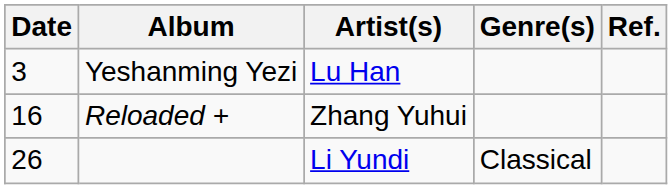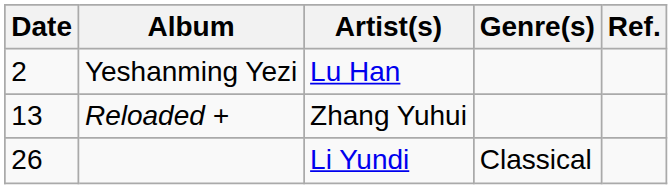 <table class="wikitable">
 <tr>
 <th>Date</th>
 <th>Album</th>
 <th>Artist(s)</th>
 <th>Genre(s)</th>
 <th>Ref.</th>
 </tr>
 <tr>
-<td>3</td>
+<td>2</td>
 <td>Yeshanming Yezi</td>
 <td><a href='#'>Lu Han</a></td>
 <td></td>
 <td></td>
 </tr>
 <tr>
-<td>16</td>
+<td>13</td>
 <td><em>Reloaded +</em></td>
 <td>Zhang Yuhui</td>
 <td></td>
 <td></td>
 </tr>
 <tr>
 <td>26</td>
 <td></td>
 <td><a href='#'>Li Yundi</a></td>
 <td>Classical</td>
 <td></td>
 </tr>
 </table>
